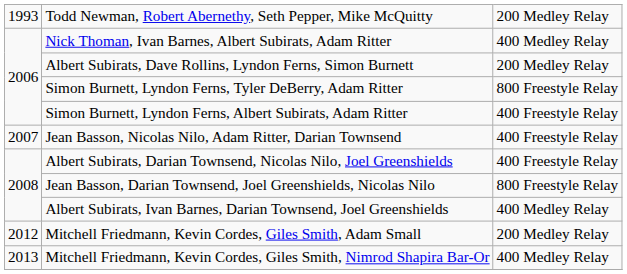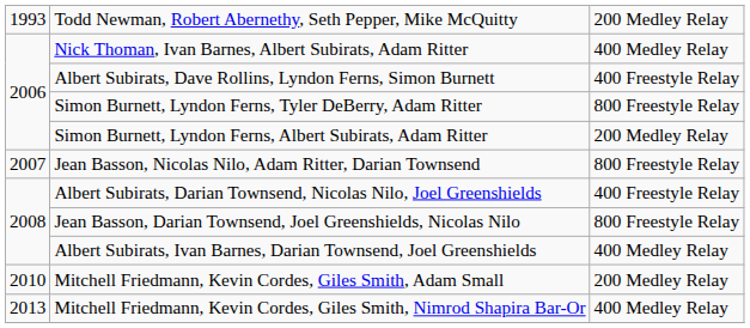 <table class="wikitable">
 <tr>
 <td>1993</td>
 <td>Todd Newman, <a href='#'>Robert Abernethy</a>, Seth Pepper, Mike McQuitty</td>
 <td>200 Medley Relay</td>
 </tr>
 <tr>
 <td rowspan=4>2006</td>
 <td><a href='#'>Nick Thoman</a>, Ivan Barnes, Albert Subirats, Adam Ritter</td>
 <td>400 Medley Relay</td>
 </tr>
 <tr>
 <td>Albert Subirats, Dave Rollins, Lyndon Ferns, Simon Burnett</td>
-<td>200 Medley Relay</td>
+<td>400 Freestyle Relay</td>
 </tr>
 <tr>
 <td>Simon Burnett, Lyndon Ferns, Tyler DeBerry, Adam Ritter</td>
 <td>800 Freestyle Relay</td>
 </tr>
 <tr>
 <td>Simon Burnett, Lyndon Ferns, Albert Subirats, Adam Ritter</td>
-<td>400 Freestyle Relay</td>
+<td>200 Medley Relay</td>
 </tr>
 <tr>
 <td>2007</td>
 <td>Jean Basson, Nicolas Nilo, Adam Ritter, Darian Townsend</td>
-<td>400 Freestyle Relay</td>
+<td>800 Freestyle Relay</td>
 </tr>
 <tr>
 <td rowspan=3>2008</td>
 <td>Albert Subirats, Darian Townsend, Nicolas Nilo, <a href='#'>Joel Greenshields</a></td>
 <td>400 Freestyle Relay</td>
 </tr>
 <tr>
 <td>Jean Basson, Darian Townsend, Joel Greenshields, Nicolas Nilo</td>
 <td>800 Freestyle Relay</td>
 </tr>
 <tr>
 <td>Albert Subirats, Ivan Barnes, Darian Townsend, Joel Greenshields</td>
 <td>400 Medley Relay</td>
 </tr>
 <tr>
-<td>2012</td>
+<td>2010</td>
 <td>Mitchell Friedmann, Kevin Cordes, <a href='#'>Giles Smith</a>, Adam Small</td>
 <td>200 Medley Relay</td>
 </tr>
 <tr>
 <td>2013</td>
 <td>Mitchell Friedmann, Kevin Cordes, Giles Smith, <a href='#'>Nimrod Shapira Bar-Or</a></td>
 <td>400 Medley Relay</td>
 </tr>
 <tr>
 </tr>
 </table>
